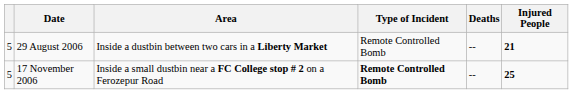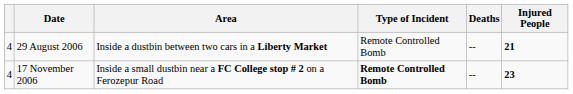 <table class="wikitable sortable">
 <tr>
 <th></th>
 <th>Date</th>
 <th>Area</th>
 <th>Type of Incident</th>
 <th>Deaths</th>
 <th>Injured People</th>
 </tr>
 <tr>
-<td>5</td>
+<td>4</td>
 <td>29 August 2006 </td>
 <td>Inside a dustbin between two cars in a <strong>Liberty Market</strong></td>
 <td>Remote Controlled Bomb</td>
 <td>--</td>
 <td><strong>21</strong></td>
 </tr>
 <tr>
-<td>5</td>
+<td>4</td>
 <td>17 November 2006 </td>
 <td>Inside a small dustbin near a <strong>FC College stop # 2</strong> on a Ferozepur Road</td>
 <td><strong>Remote Controlled Bomb</strong></td>
 <td>--</td>
-<td><strong>25</strong></td>
+<td><strong>23</strong></td>
 </tr>
 </table>
